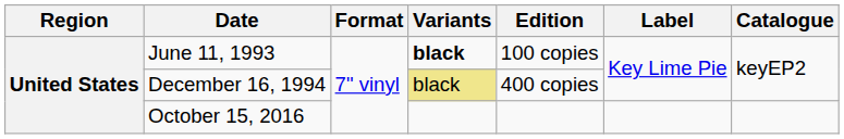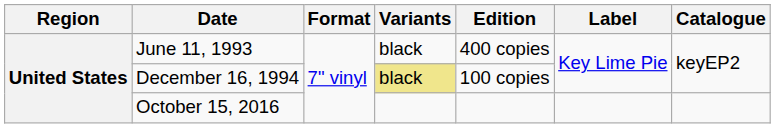 <table class="wikitable plainrowheaders">
 <tr>
 <th scope="col">Region</th>
 <th scope="col">Date</th>
 <th scope="col">Format</th>
 <th scope="col">Variants</th>
 <th scope="col">Edition</th>
 <th scope="col">Label</th>
 <th scope="col">Catalogue</th>
 </tr>
 <tr>
 <th rowspan="3" scope="row">United States</th>
 <td>June 11, 1993</td>
 <td rowspan="3"><a href='#'>7" vinyl</a></td>
-<td><strong>black</strong></td>
-<td>100 copies</td>
+<td>black</td>
+<td>400 copies</td>
 <td rowspan="2"><a href='#'>Key Lime Pie</a></td>
 <td rowspan="2">keyEP2</td>
 </tr>
 <tr>
 <td>December 16, 1994</td>
 <td style="background: khaki;">black</td>
-<td>400 copies</td>
+<td>100 copies</td>
 </tr>
 <tr>
 <td>October 15, 2016</td>
 <td></td>
 <td></td>
 <td></td>
 <td></td>
 </tr>
 </table>
